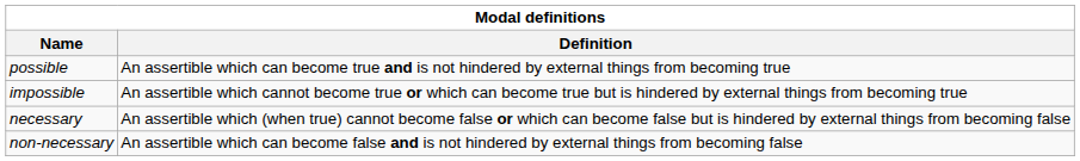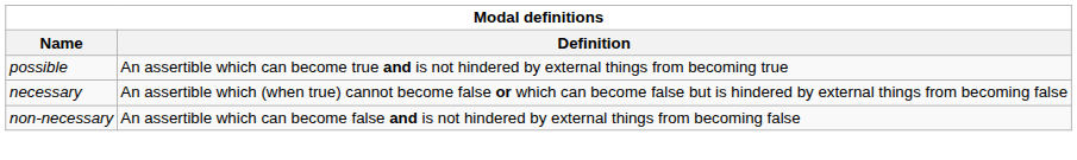 <table class="wikitable" style="margin:1.0em auto;">
 <tr>
 <th colspan="2" style="background:white;text-align:center;">Modal definitions</th>
 </tr>
 <tr>
 <th>Name</th>
 <th>Definition</th>
 </tr>
 <tr>
 <td style="white-space:nowrap;"><em>possible</em></td>
 <td style="white-space:wrap;">An assertible which can become true <strong>and</strong> is not hindered by external things from becoming true</td>
 </tr>
 <tr>
-<td style="white-space:nowrap;"><em>impossible</em></td>
-<td style="white-space:wrap;">An assertible which cannot become true <strong>or</strong> which can become true but is hindered by external things from becoming true</td>
-</tr>
-<tr>
 <td style="white-space:nowrap;"><em>necessary</em></td>
 <td style="white-space:wrap;">An assertible which (when true) cannot become false <strong>or</strong> which can become false but is hindered by external things from becoming false</td>
 </tr>
 <tr>
 <td style="white-space:nowrap;"><em>non-necessary</em></td>
 <td style="white-space:wrap;">An assertible which can become false <strong>and</strong> is not hindered by external things from becoming false</td>
 </tr>
 </table>
